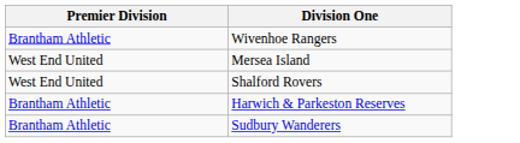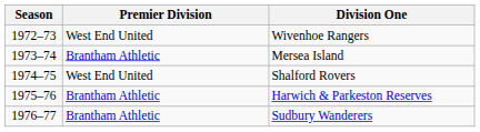 <table class=wikitable style="border:0px; margin-top:-1px; margin-bottom:0;">
 <tr>
+<th width=65px>Season</th>
 <th width=250px>Premier Division</th>
 <th width=250px>Division One</th>
 </tr>
 <tr>
-<td><a href='#'>Brantham Athletic</a></td>
+<td align=center>1972–73</td>
+<td>West End United</td>
 <td>Wivenhoe Rangers</td>
 </tr>
 <tr>
-<td>West End United</td>
+<td align=center>1973–74</td>
+<td><a href='#'>Brantham Athletic</a></td>
 <td>Mersea Island</td>
 </tr>
 <tr>
+<td align=center>1974–75</td>
 <td>West End United</td>
 <td>Shalford Rovers</td>
 </tr>
 <tr>
+<td align=center>1975–76</td>
 <td><a href='#'>Brantham Athletic</a></td>
 <td><a href='#'>Harwich & Parkeston Reserves</a></td>
 </tr>
 <tr>
+<td align=center>1976–77</td>
 <td><a href='#'>Brantham Athletic</a></td>
 <td><a href='#'>Sudbury Wanderers</a></td>
 </tr>
 </table>
